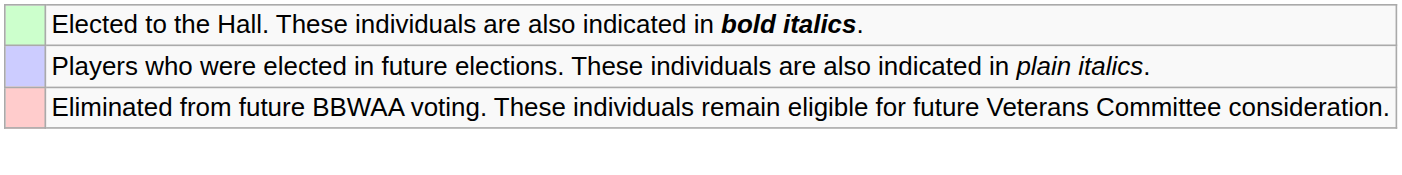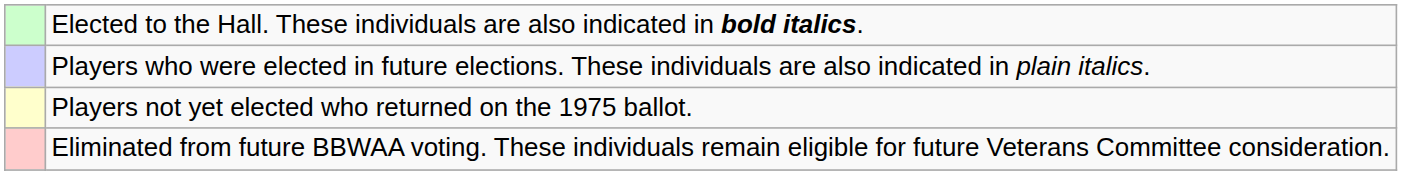 <table class="wikitable">
 <tr>
 <td bgcolor="#ccffcc">    </td>
 <td>Elected to the Hall. These individuals are also indicated in <strong><em>bold italics</em></strong>.</td>
 </tr>
 <tr>
 <td bgcolor="#ccccff">    </td>
 <td>Players who were elected in future elections. These individuals are also indicated in <em>plain italics</em>.</td>
 </tr>
 <tr>
+<td bgcolor="#ffffcc">    </td>
+<td>Players not yet elected who returned on the 1975 ballot.</td>
+</tr>
+<tr>
 <td bgcolor="#ffcccc">    </td>
 <td>Eliminated from future BBWAA voting. These individuals remain eligible for future Veterans Committee consideration.</td>
 </tr>
 </table>
